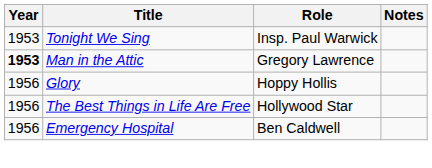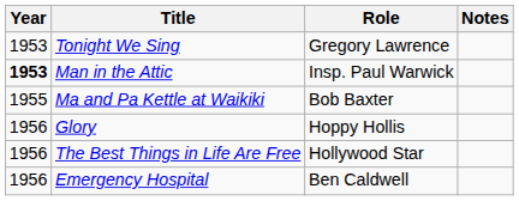 <table class="wikitable">
 <tr>
 <th>Year</th>
 <th>Title</th>
 <th>Role</th>
 <th>Notes</th>
 </tr>
 <tr>
 <td>1953</td>
 <td><em><a href='#'>Tonight We Sing</a></em></td>
-<td>Insp. Paul Warwick</td>
+<td>Gregory Lawrence</td>
 <td></td>
 </tr>
 <tr>
 <td><strong>1953</strong></td>
 <td><em><a href='#'>Man in the Attic</a></em></td>
-<td>Gregory Lawrence</td>
+<td>Insp. Paul Warwick</td>
+<td></td>
+</tr>
+<tr>
+<td>1955</td>
+<td><em><a href='#'>Ma and Pa Kettle at Waikiki</a></em></td>
+<td>Bob Baxter</td>
 <td></td>
 </tr>
 <tr>
 <td>1956</td>
 <td><em><a href='#'>Glory</a></em></td>
 <td>Hoppy Hollis</td>
 <td></td>
 </tr>
 <tr>
 <td>1956</td>
 <td><em><a href='#'>The Best Things in Life Are Free</a></em></td>
 <td>Hollywood Star</td>
 <td></td>
 </tr>
 <tr>
 <td>1956</td>
 <td><em><a href='#'>Emergency Hospital</a></em></td>
 <td>Ben Caldwell</td>
 <td></td>
 </tr>
 </table>
